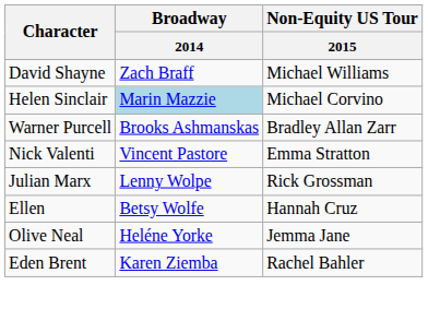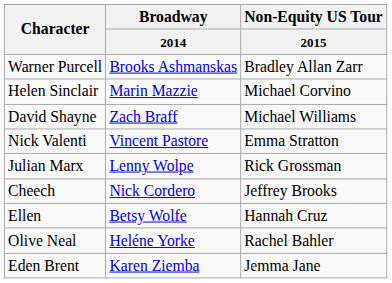 <table class="wikitable">
 <tr>
 <th rowspan="2">Character</th>
 <th>Broadway</th>
 <th>Non-Equity US Tour</th>
 </tr>
 <tr>
 <th><small>2014</small></th>
 <th><small>2015</small></th>
 </tr>
 <tr>
+<td>Warner Purcell</td>
+<td><a href='#'>Brooks Ashmanskas</a></td>
+<td>Bradley Allan Zarr</td>
+</tr>
+<tr>
+<td>Helen Sinclair</td>
+<td><a href='#'>Marin Mazzie</a></td>
+<td>Michael Corvino</td>
+</tr>
+<tr>
 <td>David Shayne</td>
 <td><a href='#'>Zach Braff</a></td>
 <td>Michael Williams</td>
-</tr>
-<tr>
-<td>Helen Sinclair</td>
-<td style="background: lightblue;"><a href='#'>Marin Mazzie</a></td>
-<td>Michael Corvino</td>
-</tr>
-<tr>
-<td>Warner Purcell</td>
-<td><a href='#'>Brooks Ashmanskas</a></td>
-<td>Bradley Allan Zarr</td>
 </tr>
 <tr>
 <td>Nick Valenti</td>
 <td><a href='#'>Vincent Pastore</a></td>
 <td>Emma Stratton</td>
 </tr>
 <tr>
 <td>Julian Marx</td>
 <td><a href='#'>Lenny Wolpe</a></td>
 <td>Rick Grossman</td>
 </tr>
 <tr>
+<td>Cheech</td>
+<td><a href='#'>Nick Cordero</a></td>
+<td>Jeffrey Brooks</td>
+</tr>
+<tr>
 <td>Ellen</td>
 <td><a href='#'>Betsy Wolfe</a></td>
 <td>Hannah Cruz</td>
 </tr>
 <tr>
 <td>Olive Neal</td>
 <td><a href='#'>Heléne Yorke</a></td>
-<td>Jemma Jane</td>
+<td>Rachel Bahler</td>
 </tr>
 <tr>
 <td>Eden Brent</td>
 <td><a href='#'>Karen Ziemba</a></td>
-<td>Rachel Bahler</td>
+<td>Jemma Jane</td>
 </tr>
 </table>
